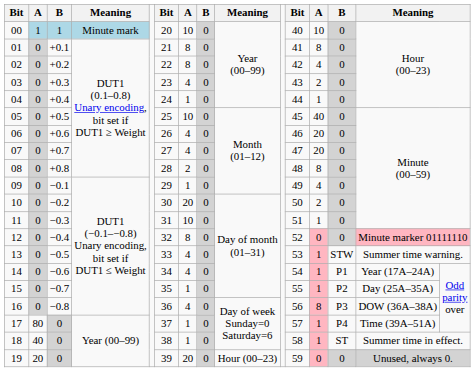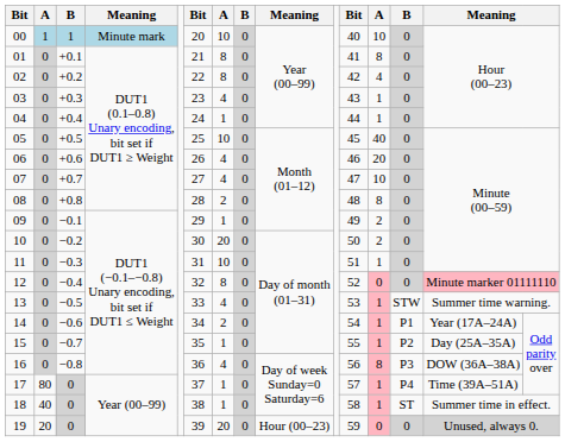 <table class="wikitable" style="text-align:center">
 <tr>
 <th> Bit </th>
 <th> A </th>
 <th> B </th>
 <th>Meaning</th>
 <td rowspan=21></td>
 <th> Bit </th>
 <th> A </th>
 <th> B </th>
 <th>Meaning</th>
 <td rowspan=21></td>
 <th> Bit </th>
 <th> A </th>
 <th> B </th>
 <th colspan=2>Meaning</th>
 </tr>
 <tr>
 <td>00</td>
 <td bgcolor=lightblue>1</td>
 <td bgcolor=lightblue>1</td>
 <td bgcolor=lightblue>Minute mark</td>
 <td>20</td>
 <td>10</td>
 <td bgcolor=lightgrey>0</td>
 <td rowspan=5>Year<br>(00–99)</td>
 <td>40</td>
 <td>10</td>
 <td bgcolor=lightgrey>0</td>
 <td rowspan=5 colspan=2>Hour<br>(00–23)</td>
 </tr>
 <tr>
 <td>01</td>
 <td bgcolor=lightgrey>0</td>
 <td>+0.1</td>
 <td rowspan=8>DUT1<br>(0.1–0.8)<br><a href='#'>Unary encoding</a>,<br>bit set if<br>DUT1 ≥ Weight</td>
 <td>21</td>
 <td>8</td>
 <td bgcolor=lightgrey>0</td>
 <td>41</td>
 <td>8</td>
 <td bgcolor=lightgrey>0</td>
 </tr>
 <tr>
 <td>02</td>
 <td bgcolor=lightgrey>0</td>
 <td>+0.2</td>
 <td>22</td>
 <td>8</td>
 <td bgcolor=lightgrey>0</td>
 <td>42</td>
 <td>4</td>
 <td bgcolor=lightgrey>0</td>
 </tr>
 <tr>
 <td>03</td>
 <td bgcolor=lightgrey>0</td>
 <td>+0.3</td>
 <td>23</td>
 <td>4</td>
 <td bgcolor=lightgrey>0</td>
 <td>43</td>
-<td>2</td>
+<td>1</td>
 <td bgcolor=lightgrey>0</td>
 </tr>
 <tr>
 <td>04</td>
 <td bgcolor=lightgrey>0</td>
 <td>+0.4</td>
 <td>24</td>
 <td>1</td>
 <td bgcolor=lightgrey>0</td>
 <td>44</td>
 <td>1</td>
 <td bgcolor=lightgrey>0</td>
 </tr>
 <tr>
 <td>05</td>
 <td bgcolor=lightgrey>0</td>
 <td>+0.5</td>
 <td>25</td>
 <td>10</td>
 <td bgcolor=lightgrey>0</td>
 <td rowspan=5>Month<br>(01–12)</td>
 <td>45</td>
 <td>40</td>
 <td bgcolor=lightgrey>0</td>
 <td rowspan=7 colspan=2>Minute<br>(00–59)</td>
 </tr>
 <tr>
 <td>06</td>
 <td bgcolor=lightgrey>0</td>
 <td>+0.6</td>
 <td>26</td>
 <td>4</td>
 <td bgcolor=lightgrey>0</td>
 <td>46</td>
 <td>20</td>
 <td bgcolor=lightgrey>0</td>
 </tr>
 <tr>
 <td>07</td>
 <td bgcolor=lightgrey>0</td>
 <td>+0.7</td>
 <td>27</td>
 <td>4</td>
 <td bgcolor=lightgrey>0</td>
 <td>47</td>
-<td>20</td>
+<td>10</td>
 <td bgcolor=lightgrey>0</td>
 </tr>
 <tr>
 <td>08</td>
 <td bgcolor=lightgrey>0</td>
 <td>+0.8</td>
 <td>28</td>
 <td>2</td>
 <td bgcolor=lightgrey>0</td>
 <td>48</td>
 <td>8</td>
 <td bgcolor=lightgrey>0</td>
 </tr>
 <tr>
 <td>09</td>
 <td bgcolor=lightgrey>0</td>
 <td>−0.1</td>
 <td rowspan=8>DUT1<br>(−0.1–−0.8)<br>Unary encoding,<br>bit set if<br>DUT1 ≤ Weight</td>
 <td>29</td>
 <td>1</td>
 <td bgcolor=lightgrey>0</td>
 <td>49</td>
-<td>4</td>
+<td>2</td>
 <td bgcolor=lightgrey>0</td>
 </tr>
 <tr>
 <td>10</td>
 <td bgcolor=lightgrey>0</td>
 <td>−0.2</td>
 <td>30</td>
 <td>20</td>
 <td bgcolor=lightgrey>0</td>
 <td rowspan=6>Day of month<br>(01–31)</td>
 <td>50</td>
 <td>2</td>
 <td bgcolor=lightgrey>0</td>
 </tr>
 <tr>
 <td>11</td>
 <td bgcolor=lightgrey>0</td>
 <td>−0.3</td>
 <td>31</td>
 <td>10</td>
 <td bgcolor=lightgrey>0</td>
 <td>51</td>
 <td>1</td>
 <td bgcolor=lightgrey>0</td>
 </tr>
 <tr>
 <td>12</td>
 <td bgcolor=lightgrey>0</td>
 <td>−0.4</td>
 <td>32</td>
 <td>8</td>
 <td bgcolor=lightgrey>0</td>
 <td>52</td>
 <td bgcolor=lightpink>0</td>
 <td bgcolor=lightgrey>0</td>
 <td bgcolor=lightpink colspan=2>Minute marker 01111110</td>
 </tr>
 <tr>
 <td>13</td>
 <td bgcolor=lightgrey>0</td>
 <td>−0.5</td>
 <td>33</td>
 <td>4</td>
 <td bgcolor=lightgrey>0</td>
 <td>53</td>
 <td bgcolor=lightpink>1</td>
 <td>STW</td>
 <td colspan=2>Summer time warning.</td>
 </tr>
 <tr>
 <td>14</td>
 <td bgcolor=lightgrey>0</td>
 <td>−0.6</td>
 <td>34</td>
-<td>4</td>
+<td>2</td>
 <td bgcolor=lightgrey>0</td>
 <td>54</td>
 <td bgcolor=lightpink>1</td>
 <td>P1</td>
 <td>Year (17A–24A)</td>
 <td rowspan=4><a href='#'>Odd<br>parity</a><br>over</td>
 </tr>
 <tr>
 <td>15</td>
 <td bgcolor=lightgrey>0</td>
 <td>−0.7</td>
 <td>35</td>
 <td>1</td>
 <td bgcolor=lightgrey>0</td>
 <td>55</td>
 <td bgcolor=lightpink>1</td>
 <td>P2</td>
 <td>Day (25A–35A)</td>
 </tr>
 <tr>
 <td>16</td>
 <td bgcolor=lightgrey>0</td>
 <td>−0.8</td>
 <td>36</td>
 <td>4</td>
 <td bgcolor=lightgrey>0</td>
 <td rowspan=3>Day of week<br>Sunday=0<br>Saturday=6</td>
 <td>56</td>
 <td bgcolor=lightpink>8</td>
 <td>P3</td>
 <td>DOW (36A–38A)</td>
 </tr>
 <tr>
 <td>17</td>
 <td>80</td>
 <td bgcolor=lightgrey>0</td>
 <td rowspan=3>Year (00–99)</td>
 <td>37</td>
 <td>1</td>
 <td bgcolor=lightgrey>0</td>
 <td>57</td>
 <td bgcolor=lightpink>1</td>
 <td>P4</td>
 <td>Time (39A–51A)</td>
 </tr>
 <tr>
 <td>18</td>
 <td>40</td>
 <td bgcolor=lightgrey>0</td>
 <td>38</td>
 <td>1</td>
 <td bgcolor=lightgrey>0</td>
 <td>58</td>
 <td bgcolor=lightpink>1</td>
 <td>ST</td>
 <td colspan=2>Summer time in effect.</td>
 </tr>
 <tr>
 <td>19</td>
 <td>20</td>
 <td bgcolor=lightgrey>0</td>
 <td>39</td>
 <td>20</td>
 <td bgcolor=lightgrey>0</td>
 <td>Hour (00–23)</td>
 <td>59</td>
 <td bgcolor=lightpink>0</td>
 <td bgcolor=lightgrey>0</td>
 <td bgcolor=lightgrey colspan=2>Unused, always 0.</td>
 </tr>
 </table>
